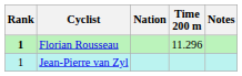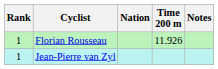 <table class="wikitable sortable" style="text-align:center">
 <tr>
 <th>Rank</th>
 <th>Cyclist</th>
 <th>Nation</th>
 <th>Time<br>200 m</th>
 <th>Notes</th>
 </tr>
 <tr bgcolor=bbf3bb>
-<td><strong>1</strong></td>
+<td>1</td>
 <td align=left><a href='#'>Florian Rousseau</a></td>
 <td align=left></td>
-<td>11.296</td>
+<td>11.926</td>
 <td></td>
 </tr>
 <tr bgcolor=bbf3f>
 <td>1</td>
 <td align=left><a href='#'>Jean-Pierre van Zyl</a></td>
 <td align=left></td>
 <td></td>
 <td></td>
 </tr>
 </table>
